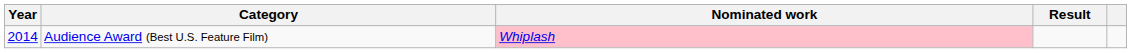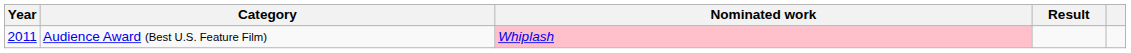 <table class=wikitable>
 <tr>
 <th scope="col" style="width:1em;">Year</th>
 <th scope="col" style="width:33em;">Category</th>
 <th scope="col" style="width:39em;">Nominated work</th>
 <th scope="col" style="width:5em;">Result</th>
 <th scope="col" style="width:1em;"></th>
 </tr>
 <tr>
-<td><a href='#'>2014</a></td>
+<td><a href='#'>2011</a></td>
 <td><a href='#'>Audience Award</a> <small>(Best U.S. Feature Film)</small></td>
 <td style="background: pink;"><em><a href='#'>Whiplash</a></em></td>
 <td></td>
 <td></td>
 </tr>
 </table>
